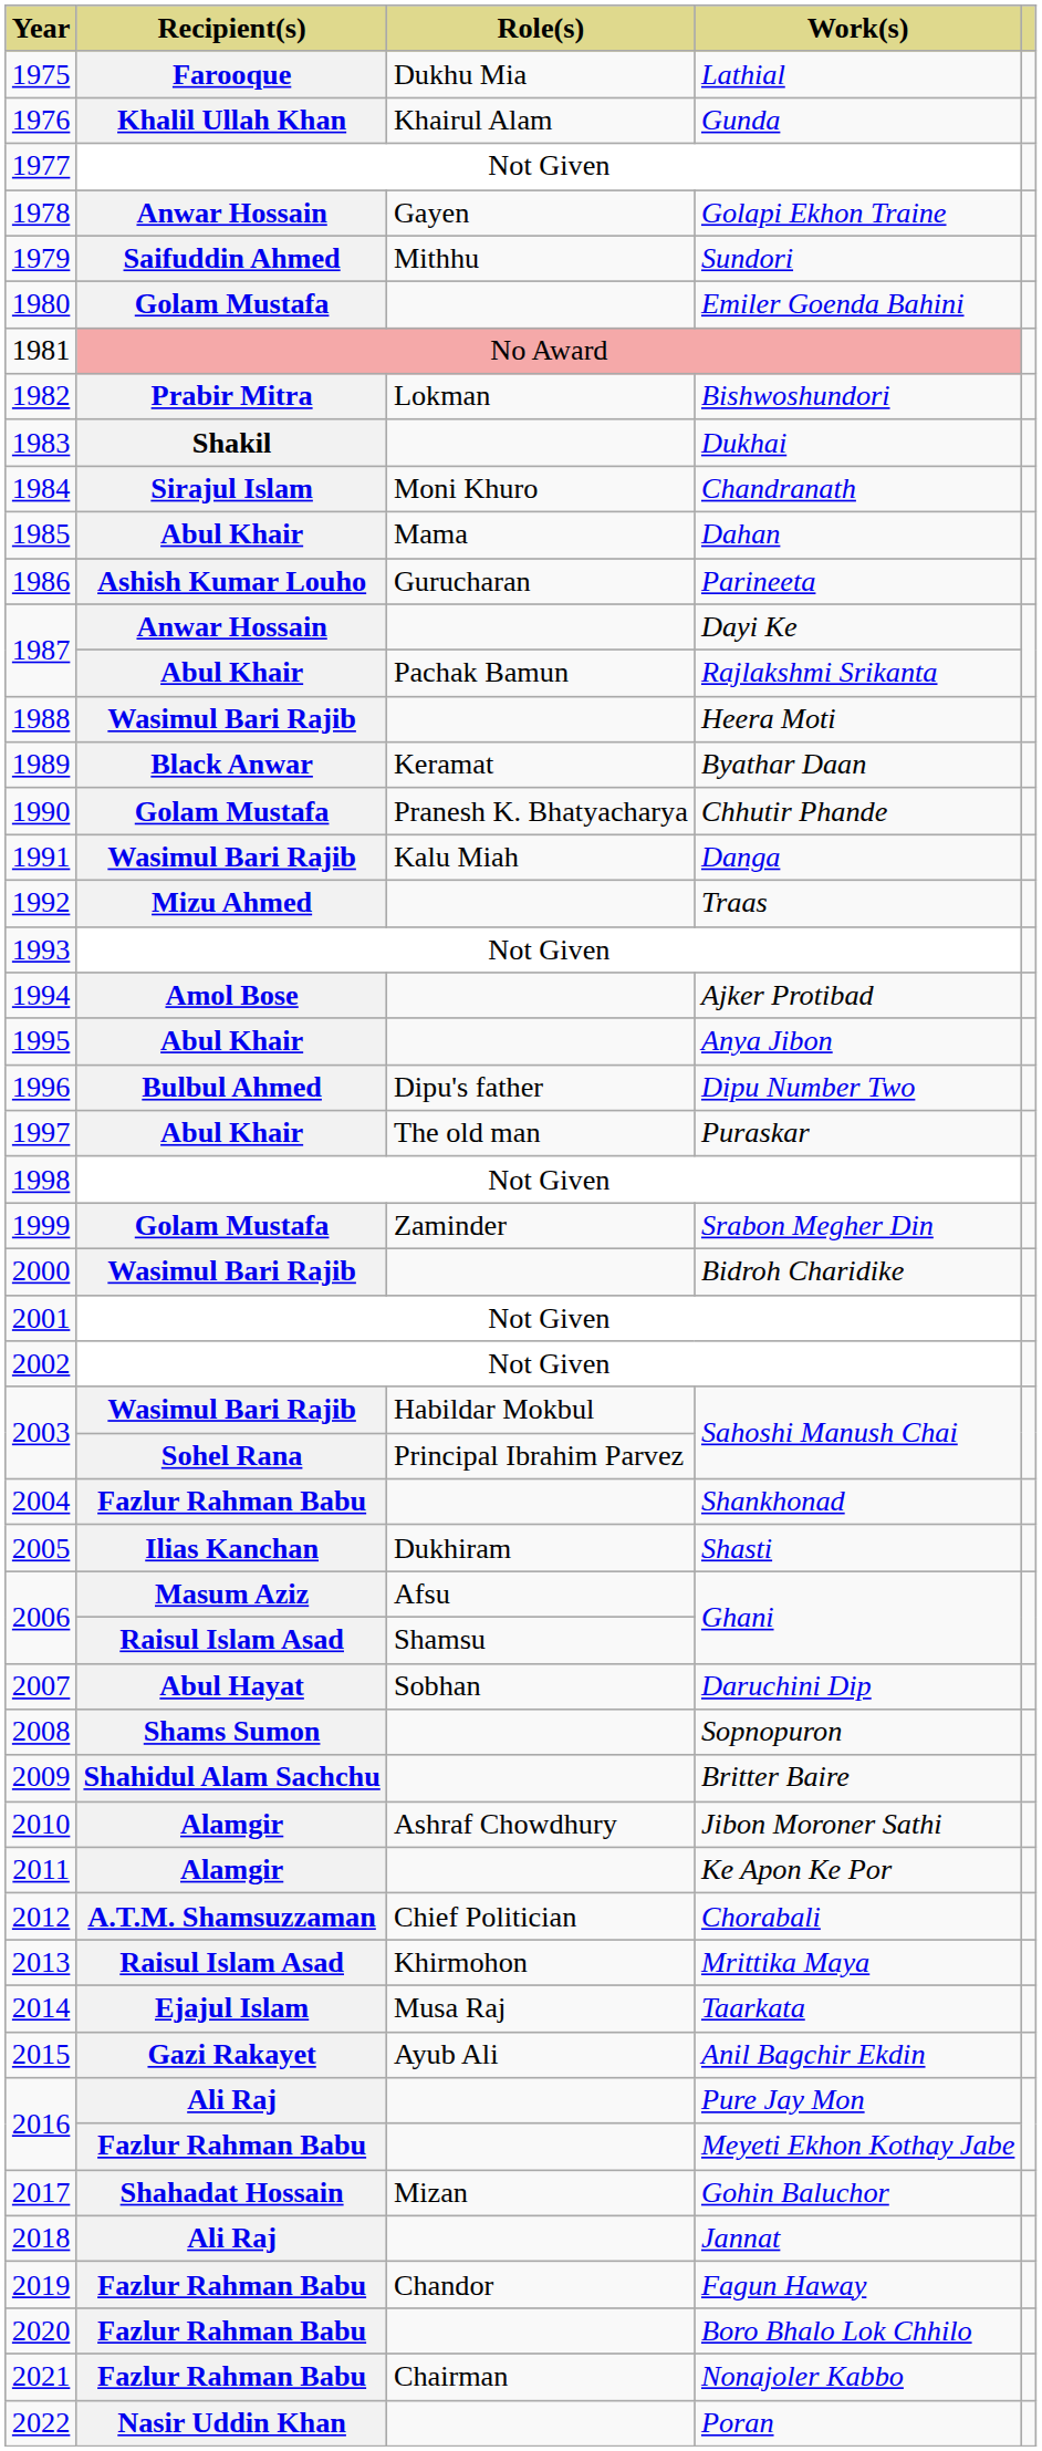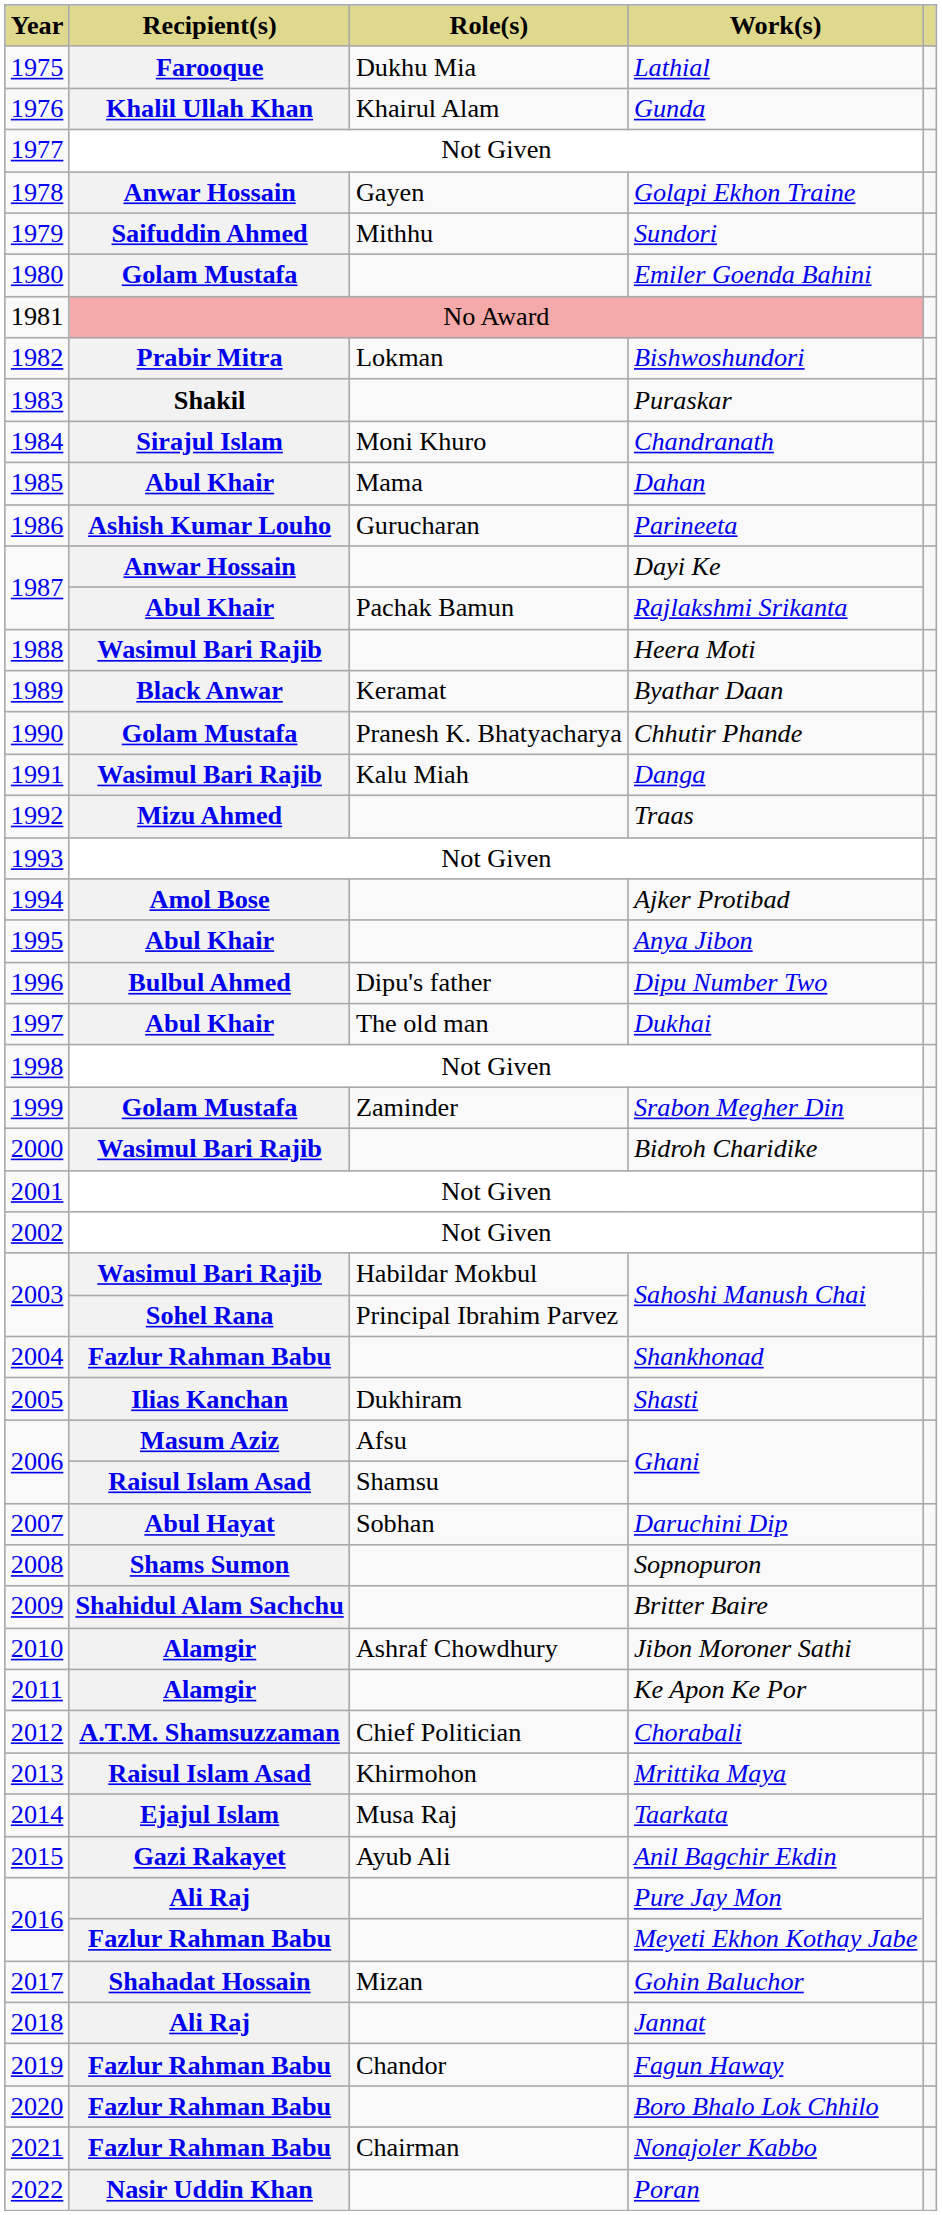 <table class="wikitable">
 <tr>
 <th style="background:#DFD98D;">Year</th>
 <th style="background:#DFD98D;">Recipient(s)</th>
 <th style="background:#DFD98D;">Role(s)</th>
 <th style="background:#DFD98D;">Work(s)</th>
 <th scope="col" class="unsortable" style="background:#DFD98D;"></th>
 </tr>
 <tr>
 <td style="text-align:center;"><a href='#'>1975<br></a></td>
 <th scope="row"><a href='#'>Farooque</a></th>
 <td>Dukhu Mia</td>
 <td><em><a href='#'>Lathial</a></em></td>
 <td></td>
 </tr>
 <tr>
 <td style="text-align:center;"><a href='#'>1976<br></a></td>
 <th scope="row"><a href='#'>Khalil Ullah Khan</a></th>
 <td>Khairul Alam</td>
 <td><em><a href='#'>Gunda</a></em></td>
 <td></td>
 </tr>
 <tr>
 <td style="text-align:center;"><a href='#'>1977<br></a></td>
 <td scope="row" style="background-color:#FFFFFF ;text-align:center" colspan="3">Not Given</td>
 <td></td>
 </tr>
 <tr>
 <td style="text-align:center;"><a href='#'>1978<br></a></td>
 <th scope="row"><a href='#'>Anwar Hossain</a></th>
 <td>Gayen</td>
 <td><em><a href='#'>Golapi Ekhon Traine</a></em></td>
 <td></td>
 </tr>
 <tr>
 <td style="text-align:center;"><a href='#'>1979<br></a></td>
 <th scope="row"><a href='#'>Saifuddin Ahmed</a></th>
 <td>Mithhu</td>
 <td><em><a href='#'>Sundori</a></em></td>
 <td></td>
 </tr>
 <tr>
 <td style="text-align:center;"><a href='#'>1980<br></a></td>
 <th scope="row"><a href='#'>Golam Mustafa</a></th>
 <td></td>
 <td><em><a href='#'>Emiler Goenda Bahini</a></em></td>
 <td></td>
 </tr>
 <tr>
 <td style="text-align:center;">1981</td>
 <td scope="row" style="background-color:#F5A9A9;text-align:center" colspan="3">No Award</td>
 <td></td>
 </tr>
 <tr>
 <td style="text-align:center;"><a href='#'>1982<br></a></td>
 <th scope="row"><a href='#'>Prabir Mitra</a></th>
 <td>Lokman</td>
 <td><em><a href='#'>Bishwoshundori</a></em></td>
 <td></td>
 </tr>
 <tr>
 <td style="text-align:center;"><a href='#'>1983<br></a></td>
 <th scope="row">Shakil</th>
 <td></td>
-<td><em><a href='#'>Dukhai</a></em></td>
+<td><em>Puraskar</em></td>
 <td></td>
 </tr>
 <tr>
 <td style="text-align:center;"><a href='#'>1984<br></a></td>
 <th scope="row"><a href='#'>Sirajul Islam</a></th>
 <td>Moni Khuro</td>
 <td><em><a href='#'>Chandranath</a></em></td>
 <td></td>
 </tr>
 <tr>
 <td style="text-align:center;"><a href='#'>1985<br></a></td>
 <th scope="row"><a href='#'>Abul Khair</a></th>
 <td>Mama</td>
 <td><em><a href='#'>Dahan</a></em></td>
 <td></td>
 </tr>
 <tr>
 <td style="text-align:center;"><a href='#'>1986<br></a></td>
 <th scope="row"><a href='#'>Ashish Kumar Louho</a></th>
 <td>Gurucharan</td>
 <td><em><a href='#'>Parineeta</a></em></td>
 <td></td>
 </tr>
 <tr>
 <td rowspan="2" style="text-align:center;"><a href='#'>1987<br></a></td>
 <th scope="row"><a href='#'>Anwar Hossain</a></th>
 <td></td>
 <td><em>Dayi Ke</em></td>
 <td rowspan="2"></td>
 </tr>
 <tr>
 <th scope="row"><a href='#'>Abul Khair</a></th>
 <td>Pachak Bamun</td>
 <td><em><a href='#'>Rajlakshmi Srikanta</a></em></td>
 </tr>
 <tr>
 <td style="text-align:center;"><a href='#'>1988<br></a></td>
 <th scope="row"><a href='#'>Wasimul Bari Rajib</a></th>
 <td></td>
 <td><em>Heera Moti</em></td>
 <td></td>
 </tr>
 <tr>
 <td style="text-align:center;"><a href='#'>1989<br></a></td>
 <th scope="row"><a href='#'>Black Anwar</a></th>
 <td>Keramat</td>
 <td><em>Byathar Daan</em></td>
 <td></td>
 </tr>
 <tr>
 <td style="text-align:center;"><a href='#'>1990<br></a></td>
 <th scope="row"><a href='#'>Golam Mustafa</a></th>
 <td>Pranesh K. Bhatyacharya</td>
 <td><em>Chhutir Phande</em></td>
 <td></td>
 </tr>
 <tr>
 <td style="text-align:center;"><a href='#'>1991<br></a></td>
 <th scope="row"><a href='#'>Wasimul Bari Rajib</a></th>
 <td>Kalu Miah</td>
 <td><em><a href='#'>Danga</a></em></td>
 <td></td>
 </tr>
 <tr>
 <td style="text-align:center;"><a href='#'>1992<br></a></td>
 <th scope="row"><a href='#'>Mizu Ahmed</a></th>
 <td></td>
 <td><em>Traas</em></td>
 <td></td>
 </tr>
 <tr>
 <td style="text-align:center;"><a href='#'>1993<br></a></td>
 <td scope="row" style="background-color:#FFFFFF ;text-align:center" colspan="3">Not Given</td>
 <td></td>
 </tr>
 <tr>
 <td style="text-align:center;"><a href='#'>1994<br></a></td>
 <th scope="row"><a href='#'>Amol Bose</a></th>
 <td></td>
 <td><em>Ajker Protibad</em></td>
 <td></td>
 </tr>
 <tr>
 <td style="text-align:center;"><a href='#'>1995<br></a></td>
 <th scope="row"><a href='#'>Abul Khair</a></th>
 <td></td>
 <td><em><a href='#'>Anya Jibon</a></em></td>
 <td></td>
 </tr>
 <tr>
 <td style="text-align:center;"><a href='#'>1996<br></a></td>
 <th scope="row"><a href='#'>Bulbul Ahmed</a></th>
 <td>Dipu's father</td>
 <td><em><a href='#'>Dipu Number Two</a></em></td>
 <td></td>
 </tr>
 <tr>
 <td style="text-align:center;"><a href='#'>1997<br></a></td>
 <th scope="row"><a href='#'>Abul Khair</a></th>
 <td>The old man</td>
-<td><em>Puraskar</em></td>
+<td><em><a href='#'>Dukhai</a></em></td>
 <td></td>
 </tr>
 <tr>
 <td style="text-align:center;"><a href='#'>1998<br></a></td>
 <td scope="row" style="background-color:#FFFFFF ;text-align:center" colspan="3">Not Given</td>
 <td></td>
 </tr>
 <tr>
 <td style="text-align:center;"><a href='#'>1999<br></a></td>
 <th scope="row"><a href='#'>Golam Mustafa</a></th>
 <td>Zaminder</td>
 <td><em><a href='#'>Srabon Megher Din</a></em></td>
 <td></td>
 </tr>
 <tr>
 <td style="text-align:center;"><a href='#'>2000<br></a></td>
 <th scope="row"><a href='#'>Wasimul Bari Rajib</a></th>
 <td></td>
 <td><em>Bidroh Charidike</em></td>
 <td></td>
 </tr>
 <tr>
 <td style="text-align:center;"><a href='#'>2001<br></a></td>
 <td scope="row" style="background-color:#FFFFFF ;text-align:center" colspan="3">Not Given</td>
 <td></td>
 </tr>
 <tr>
 <td style="text-align:center;"><a href='#'>2002<br></a></td>
 <td scope="row" style="background-color:#FFFFFF ;text-align:center" colspan="3">Not Given</td>
 <td></td>
 </tr>
 <tr>
 <td rowspan="2" style="text-align:center;"><a href='#'>2003<br></a></td>
 <th scope="row"><a href='#'>Wasimul Bari Rajib</a></th>
 <td>Habildar Mokbul</td>
 <td rowspan="2"><em><a href='#'>Sahoshi Manush Chai</a></em></td>
 <td rowspan="2"></td>
 </tr>
 <tr>
 <th scope="row"><a href='#'>Sohel Rana</a></th>
 <td>Principal Ibrahim Parvez</td>
 </tr>
 <tr>
 <td style="text-align:center;"><a href='#'>2004<br></a></td>
 <th scope="row"><a href='#'>Fazlur Rahman Babu</a></th>
 <td></td>
 <td><em><a href='#'>Shankhonad</a></em></td>
 <td></td>
 </tr>
 <tr>
 <td style="text-align:center;"><a href='#'>2005<br></a></td>
 <th scope="row"><a href='#'>Ilias Kanchan</a></th>
 <td>Dukhiram</td>
 <td><em><a href='#'>Shasti</a></em></td>
 <td></td>
 </tr>
 <tr>
 <td rowspan="2" style="text-align:center;"><a href='#'>2006<br></a></td>
 <th scope="row"><a href='#'>Masum Aziz</a></th>
 <td>Afsu</td>
 <td rowspan="2"><em><a href='#'>Ghani</a></em></td>
 <td rowspan="2"></td>
 </tr>
 <tr>
 <th scope="row"><a href='#'>Raisul Islam Asad</a></th>
 <td>Shamsu</td>
 </tr>
 <tr>
 <td style="text-align:center;"><a href='#'>2007<br></a></td>
 <th scope="row"><a href='#'>Abul Hayat</a></th>
 <td>Sobhan</td>
 <td><em><a href='#'>Daruchini Dip</a></em></td>
 <td></td>
 </tr>
 <tr>
 <td style="text-align:center;"><a href='#'>2008<br></a></td>
 <th scope="row"><a href='#'>Shams Sumon</a></th>
 <td></td>
 <td><em>Sopnopuron</em></td>
 <td></td>
 </tr>
 <tr>
 <td style="text-align:center;"><a href='#'>2009<br></a></td>
 <th scope="row"><a href='#'>Shahidul Alam Sachchu</a></th>
 <td></td>
 <td><em>Britter Baire</em></td>
 <td></td>
 </tr>
 <tr>
 <td style="text-align:center;"><a href='#'>2010<br></a></td>
 <th scope="row"><a href='#'>Alamgir</a></th>
 <td>Ashraf Chowdhury</td>
 <td><em>Jibon Moroner Sathi</em></td>
 <td></td>
 </tr>
 <tr>
 <td style="text-align:center;"><a href='#'>2011<br></a></td>
 <th scope="row"><a href='#'>Alamgir</a></th>
 <td></td>
 <td><em>Ke Apon Ke Por</em></td>
 <td></td>
 </tr>
 <tr>
 <td style="text-align:center;"><a href='#'>2012<br></a></td>
 <th scope="row"><a href='#'>A.T.M. Shamsuzzaman</a></th>
 <td>Chief Politician</td>
 <td><em><a href='#'>Chorabali</a></em></td>
 <td></td>
 </tr>
 <tr>
 <td style="text-align:center;"><a href='#'>2013<br></a></td>
 <th scope="row"><a href='#'>Raisul Islam Asad</a></th>
 <td>Khirmohon</td>
 <td><em><a href='#'>Mrittika Maya</a></em></td>
 <td></td>
 </tr>
 <tr>
 <td style="text-align:center;"><a href='#'>2014<br></a></td>
 <th scope="row"><a href='#'>Ejajul Islam</a></th>
 <td>Musa Raj</td>
 <td><em><a href='#'>Taarkata</a></em></td>
 <td></td>
 </tr>
 <tr>
 <td style="text-align:center;"><a href='#'>2015<br></a></td>
 <th scope="row"><a href='#'>Gazi Rakayet</a></th>
 <td>Ayub Ali</td>
 <td><em><a href='#'>Anil Bagchir Ekdin</a></em></td>
 <td></td>
 </tr>
 <tr>
 <td rowspan="2" style="text-align:center;"><a href='#'>2016<br></a></td>
 <th scope="row"><a href='#'>Ali Raj</a></th>
 <td></td>
 <td><em><a href='#'>Pure Jay Mon</a></em></td>
 <td rowspan="2"></td>
 </tr>
 <tr>
 <th scope="row"><a href='#'>Fazlur Rahman Babu</a></th>
 <td></td>
 <td><em><a href='#'>Meyeti Ekhon Kothay Jabe</a></em></td>
 </tr>
 <tr>
 <td style="text-align:center;"><a href='#'>2017<br></a></td>
 <th scope="row"><a href='#'>Shahadat Hossain</a></th>
 <td>Mizan</td>
 <td><em><a href='#'>Gohin Baluchor</a></em></td>
 <td></td>
 </tr>
 <tr>
 <td style="text-align:center;"><a href='#'>2018<br></a></td>
 <th scope="row"><a href='#'>Ali Raj</a></th>
 <td></td>
 <td><em><a href='#'>Jannat</a></em></td>
 <td></td>
 </tr>
 <tr>
 <td style="text-align:center;"><a href='#'>2019<br></a></td>
 <th scope="row"><a href='#'>Fazlur Rahman Babu</a></th>
 <td>Chandor</td>
 <td><em><a href='#'>Fagun Haway</a></em></td>
 <td></td>
 </tr>
 <tr>
 <td style="text-align:center;"><a href='#'>2020<br></a></td>
 <th scope="row"><a href='#'>Fazlur Rahman Babu</a></th>
 <td></td>
 <td><em><a href='#'>Boro Bhalo Lok Chhilo</a></em></td>
 <td></td>
 </tr>
 <tr>
 <td style="text-align:center;"><a href='#'>2021<br></a></td>
 <th scope="row"><a href='#'>Fazlur Rahman Babu</a></th>
 <td>Chairman</td>
 <td><em><a href='#'>Nonajoler Kabbo</a></em></td>
 <td></td>
 </tr>
 <tr>
 <td style="text-align:center;"><a href='#'>2022<br></a></td>
 <th scope="row"><a href='#'>Nasir Uddin Khan</a></th>
 <td></td>
 <td><em><a href='#'>Poran</a></em></td>
 <td></td>
 </tr>
 </table>
